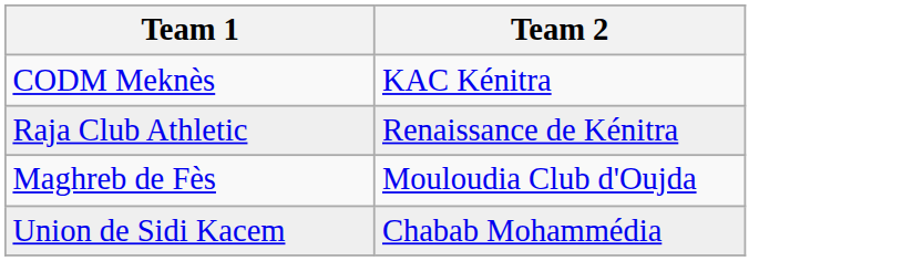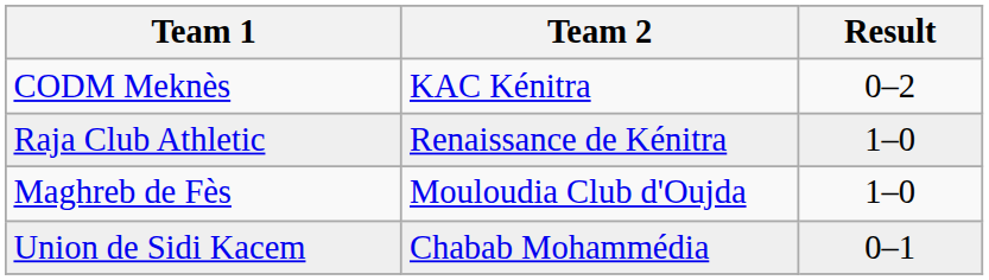 <table class="wikitable">
 <tr>
 <th width="180">Team 1</th>
 <th width="180">Team 2</th>
+<th width="80">Result</th>
 </tr>
 <tr>
 <td><a href='#'>CODM Meknès</a></td>
 <td><a href='#'>KAC Kénitra</a></td>
+<td align="center">0–2</td>
 </tr>
 <tr style="background:#EFEFEF">
 <td><a href='#'>Raja Club Athletic</a></td>
 <td><a href='#'>Renaissance de Kénitra</a></td>
+<td align="center">1–0</td>
 </tr>
 <tr>
 <td><a href='#'>Maghreb de Fès</a></td>
 <td><a href='#'>Mouloudia Club d'Oujda</a></td>
+<td align="center">1–0</td>
 </tr>
 <tr style="background:#EFEFEF">
 <td><a href='#'>Union de Sidi Kacem</a></td>
 <td><a href='#'>Chabab Mohammédia</a></td>
+<td align="center">0–1</td>
 </tr>
 </table>
